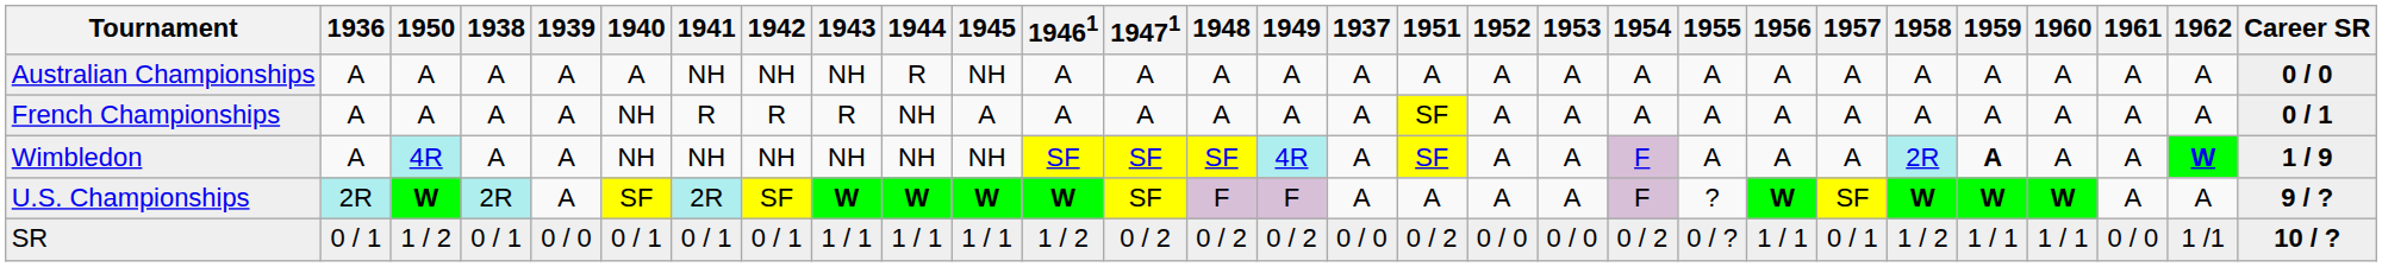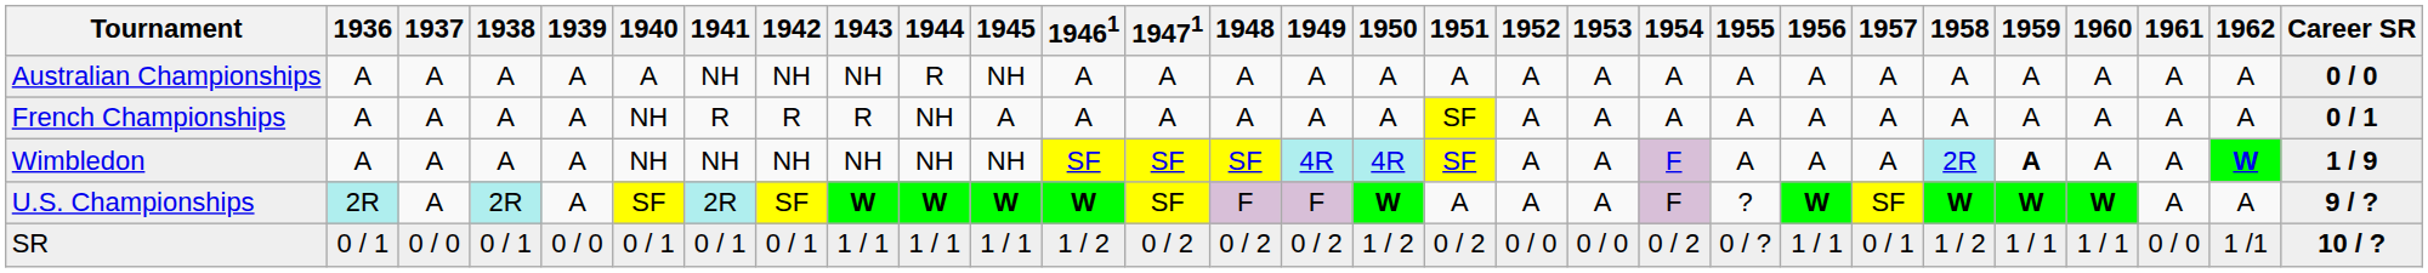 <table class="wikitable">
 <tr>
 <th>Tournament</th>
 <th>1936</th>
-<th>1950</th>
+<th>1937</th>
 <th>1938</th>
 <th>1939</th>
 <th>1940</th>
 <th>1941</th>
 <th>1942</th>
 <th>1943</th>
 <th>1944</th>
 <th>1945</th>
 <th>1946<sup>1</sup></th>
 <th>1947<sup>1</sup></th>
 <th>1948</th>
 <th>1949</th>
-<th>1937</th>
+<th>1950</th>
 <th>1951</th>
 <th>1952</th>
 <th>1953</th>
 <th>1954</th>
 <th>1955</th>
 <th>1956</th>
 <th>1957</th>
 <th>1958</th>
 <th>1959</th>
 <th>1960</th>
 <th>1961</th>
 <th>1962</th>
 <th>Career SR</th>
 </tr>
 <tr>
 <td style="background:#EFEFEF;"><a href='#'>Australian Championships</a></td>
 <td align="center">A</td>
 <td align="center">A</td>
 <td align="center">A</td>
 <td align="center">A</td>
 <td align="center">A</td>
 <td align="center">NH</td>
 <td align="center">NH</td>
 <td align="center">NH</td>
 <td align="center">R</td>
 <td align="center">NH</td>
 <td align="center">A</td>
 <td align="center">A</td>
 <td align="center">A</td>
 <td align="center">A</td>
 <td align="center">A</td>
 <td align="center">A</td>
 <td align="center">A</td>
 <td align="center">A</td>
 <td align="center">A</td>
 <td align="center">A</td>
 <td align="center">A</td>
 <td align="center">A</td>
 <td align="center">A</td>
 <td align="center">A</td>
 <td align="center">A</td>
 <td align="center">A</td>
 <td align="center">A</td>
 <td align="center" style="background:#EFEFEF;"><strong>0 / 0</strong></td>
 </tr>
 <tr>
 <td style="background:#EFEFEF;"><a href='#'>French Championships</a></td>
 <td align="center">A</td>
 <td align="center">A</td>
 <td align="center">A</td>
 <td align="center">A</td>
 <td align="center">NH</td>
 <td align="center">R</td>
 <td align="center">R</td>
 <td align="center">R</td>
 <td align="center">NH</td>
 <td align="center">A</td>
 <td align="center">A</td>
 <td align="center">A</td>
 <td align="center">A</td>
 <td align="center">A</td>
 <td align="center">A</td>
 <td align="center" style="background:yellow;">SF</td>
 <td align="center">A</td>
 <td align="center">A</td>
 <td align="center">A</td>
 <td align="center">A</td>
 <td align="center">A</td>
 <td align="center">A</td>
 <td align="center">A</td>
 <td align="center">A</td>
 <td align="center">A</td>
 <td align="center">A</td>
 <td align="center">A</td>
 <td align="center" style="background:#EFEFEF;"><strong>0 / 1</strong></td>
 </tr>
 <tr>
 <td style="background:#EFEFEF;"><a href='#'>Wimbledon</a></td>
 <td align="center">A</td>
-<td align="center" style="background:#afeeee;"><a href='#'>4R</a></td>
+<td align="center">A</td>
 <td align="center">A</td>
 <td align="center">A</td>
 <td align="center">NH</td>
 <td align="center">NH</td>
 <td align="center">NH</td>
 <td align="center">NH</td>
 <td align="center">NH</td>
 <td align="center">NH</td>
 <td align="center" style="background:yellow;"><a href='#'>SF</a></td>
 <td align="center" style="background:yellow;"><a href='#'>SF</a></td>
 <td align="center" style="background:yellow;"><a href='#'>SF</a></td>
 <td align="center" style="background:#afeeee;"><a href='#'>4R</a></td>
-<td align="center">A</td>
+<td align="center" style="background:#afeeee;"><a href='#'>4R</a></td>
 <td align="center" style="background:yellow;"><a href='#'>SF</a></td>
 <td align="center">A</td>
 <td align="center">A</td>
 <td align="center" style="background:#D8BFD8;"><a href='#'>F</a></td>
 <td align="center">A</td>
 <td align="center">A</td>
 <td align="center">A</td>
 <td align="center" style="background:#afeeee;"><a href='#'>2R</a></td>
 <td align="center"><strong>A</strong></td>
 <td align="center">A</td>
 <td align="center">A</td>
 <td align="center" style="background:#00ff00;"><strong><a href='#'>W</a></strong></td>
 <td align="center" style="background:#EFEFEF;"><strong>1 / 9</strong></td>
 </tr>
 <tr>
 <td style="background:#EFEFEF;"><a href='#'>U.S. Championships</a></td>
 <td align="center" style="background:#afeeee;">2R</td>
-<td align="center" style="background:#00ff00;"><strong>W</strong></td>
+<td align="center">A</td>
 <td align="center" style="background:#afeeee;">2R</td>
 <td align="center">A</td>
 <td align="center" style="background:yellow;">SF</td>
 <td align="center" style="background:#afeeee;">2R</td>
 <td align="center" style="background:yellow;">SF</td>
 <td align="center" style="background:#00ff00;"><strong>W</strong></td>
 <td align="center" style="background:#00ff00;"><strong>W</strong></td>
 <td align="center" style="background:#00ff00;"><strong>W</strong></td>
 <td align="center" style="background:#00ff00;"><strong>W</strong></td>
 <td align="center" style="background:yellow;">SF</td>
 <td align="center" style="background:#D8BFD8;">F</td>
 <td align="center" style="background:#D8BFD8;">F</td>
-<td align="center">A</td>
+<td align="center" style="background:#00ff00;"><strong>W</strong></td>
 <td align="center">A</td>
 <td align="center">A</td>
 <td align="center">A</td>
 <td align="center" style="background:#D8BFD8;">F</td>
 <td align="center">?</td>
 <td align="center" style="background:#00ff00;"><strong>W</strong></td>
 <td align="center" style="background:yellow;">SF</td>
 <td align="center" style="background:#00ff00;"><strong>W</strong></td>
 <td align="center" style="background:#00ff00;"><strong>W</strong></td>
 <td align="center" style="background:#00ff00;"><strong>W</strong></td>
 <td align="center">A</td>
 <td align="center">A</td>
 <td align="center" style="background:#EFEFEF;"><strong>9 / ?</strong></td>
 </tr>
 <tr>
 <td style="background:#EFEFEF;">SR</td>
 <td align="center" style="background:#EFEFEF;">0 / 1</td>
-<td align="center" style="background:#EFEFEF;">1 / 2</td>
+<td align="center" style="background:#EFEFEF;">0 / 0</td>
 <td align="center" style="background:#EFEFEF;">0 / 1</td>
 <td align="center" style="background:#EFEFEF;">0 / 0</td>
 <td align="center" style="background:#EFEFEF;">0 / 1</td>
 <td align="center" style="background:#EFEFEF;">0 / 1</td>
 <td align="center" style="background:#EFEFEF;">0 / 1</td>
 <td align="center" style="background:#EFEFEF;">1 / 1</td>
 <td align="center" style="background:#EFEFEF;">1 / 1</td>
 <td align="center" style="background:#EFEFEF;">1 / 1</td>
 <td align="center" style="background:#EFEFEF;">1 / 2</td>
 <td align="center" style="background:#EFEFEF;">0 / 2</td>
 <td align="center" style="background:#EFEFEF;">0 / 2</td>
 <td align="center" style="background:#EFEFEF;">0 / 2</td>
-<td align="center" style="background:#EFEFEF;">0 / 0</td>
+<td align="center" style="background:#EFEFEF;">1 / 2</td>
 <td align="center" style="background:#EFEFEF;">0 / 2</td>
 <td align="center" style="background:#EFEFEF;">0 / 0</td>
 <td align="center" style="background:#EFEFEF;">0 / 0</td>
 <td align="center" style="background:#EFEFEF;">0 / 2</td>
 <td align="center" style="background:#EFEFEF;">0 / ?</td>
 <td align="center" style="background:#EFEFEF;">1 / 1</td>
 <td align="center" style="background:#EFEFEF;">0 / 1</td>
 <td align="center" style="background:#EFEFEF;">1 / 2</td>
 <td align="center" style="background:#EFEFEF;">1 / 1</td>
 <td align="center" style="background:#EFEFEF;">1 / 1</td>
 <td align="center" style="background:#EFEFEF;">0 / 0</td>
 <td align="center" style="background:#EFEFEF;">1 /1</td>
 <td align="center" style="background:#EFEFEF;"><strong>10 / ?</strong></td>
 </tr>
 </table>
